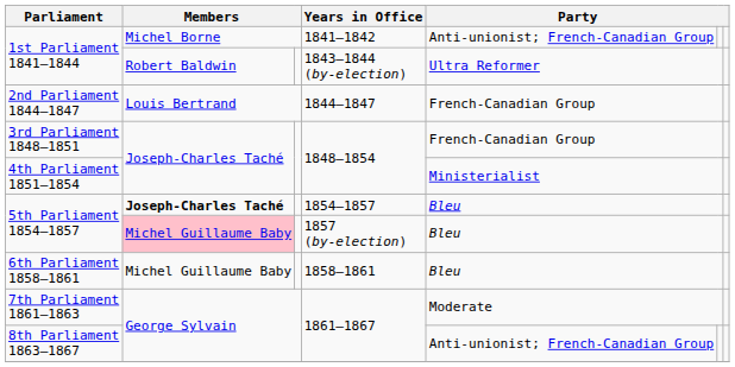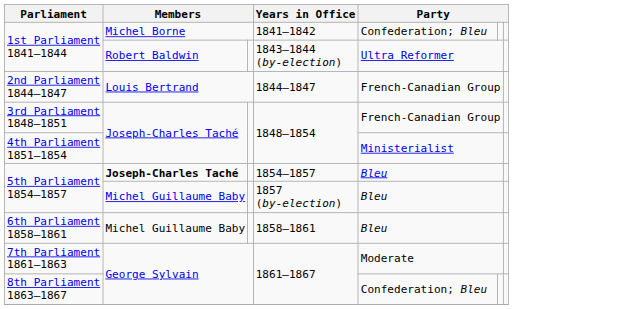 <table class="wikitable">
 <tr>
 <th>Parliament</th>
 <th colspan= "2">Members</th>
 <th>Years in Office</th>
 <th colspan = "3">Party</th>
 </tr>
 <tr>
 <td rowspan="2"><a href='#'>1st Parliament</a><br>1841–1844</td>
 <td colspan="2"><a href='#'>Michel Borne</a></td>
 <td>1841–1842</td>
-<td>Anti-unionist; <a href='#'>French-Canadian Group</a></td>
+<td>Confederation;  <em>Bleu</em></td>
 <td></td>
 <td></td>
 </tr>
 <tr>
 <td><a href='#'>Robert Baldwin</a></td>
 <td></td>
 <td>1843–1844 <br>(<em>by-election</em>)</td>
 <td colspan = "2"><a href='#'>Ultra Reformer</a></td>
 <td></td>
 </tr>
 <tr>
 <td><a href='#'>2nd Parliament</a> <br> 1844–1847</td>
 <td colspan = "2"><a href='#'>Louis Bertrand</a></td>
 <td>1844–1847</td>
 <td colspan = "2">French-Canadian Group</td>
 <td></td>
 </tr>
 <tr>
 <td><a href='#'>3rd Parliament</a> <br> 1848–1851</td>
 <td rowspan = "2"><a href='#'>Joseph-Charles Taché</a></td>
 <td rowspan = "2"></td>
 <td rowspan = "2">1848–1854</td>
 <td colspan = "2">French-Canadian Group</td>
 <td></td>
 </tr>
 <tr>
 <td><a href='#'>4th Parliament</a> <br>1851–1854</td>
 <td colspan = "2"><a href='#'>Ministerialist</a></td>
 <td></td>
 </tr>
 <tr>
 <td rowspan = "2"><a href='#'>5th Parliament</a> <br> 1854–1857</td>
 <td><strong>Joseph-Charles Taché</strong></td>
 <td></td>
 <td>1854–1857</td>
 <td colspan = "2"><a href='#'><em>Bleu</em></a></td>
 <td></td>
 </tr>
 <tr>
-<td style="background: pink;"><a href='#'>Michel Guillaume Baby</a></td>
+<td><a href='#'>Michel Guillaume Baby</a></td>
 <td></td>
 <td>1857 <br> (<em>by-election</em>)</td>
 <td colspan = "2"><em>Bleu</em></td>
 <td></td>
 </tr>
 <tr>
 <td><a href='#'>6th Parliament</a> <br> 1858–1861</td>
 <td>Michel Guillaume Baby</td>
 <td></td>
 <td>1858–1861</td>
 <td colspan = "2"><em>Bleu</em></td>
 <td></td>
 </tr>
 <tr>
 <td><a href='#'>7th Parliament</a> <br> 1861–1863</td>
 <td rowspan = "2" colspan = "2"><a href='#'>George Sylvain</a></td>
 <td rowspan = "2">1861–1867</td>
 <td colspan = "2">Moderate</td>
 <td></td>
 </tr>
 <tr>
 <td><a href='#'>8th Parliament</a><br> 1863–1867</td>
-<td>Anti-unionist; <a href='#'>French-Canadian Group</a></td>
+<td>Confederation;  <em>Bleu</em></td>
 <td></td>
 <td></td>
 </tr>
 <tr>
 </tr>
 </table>
